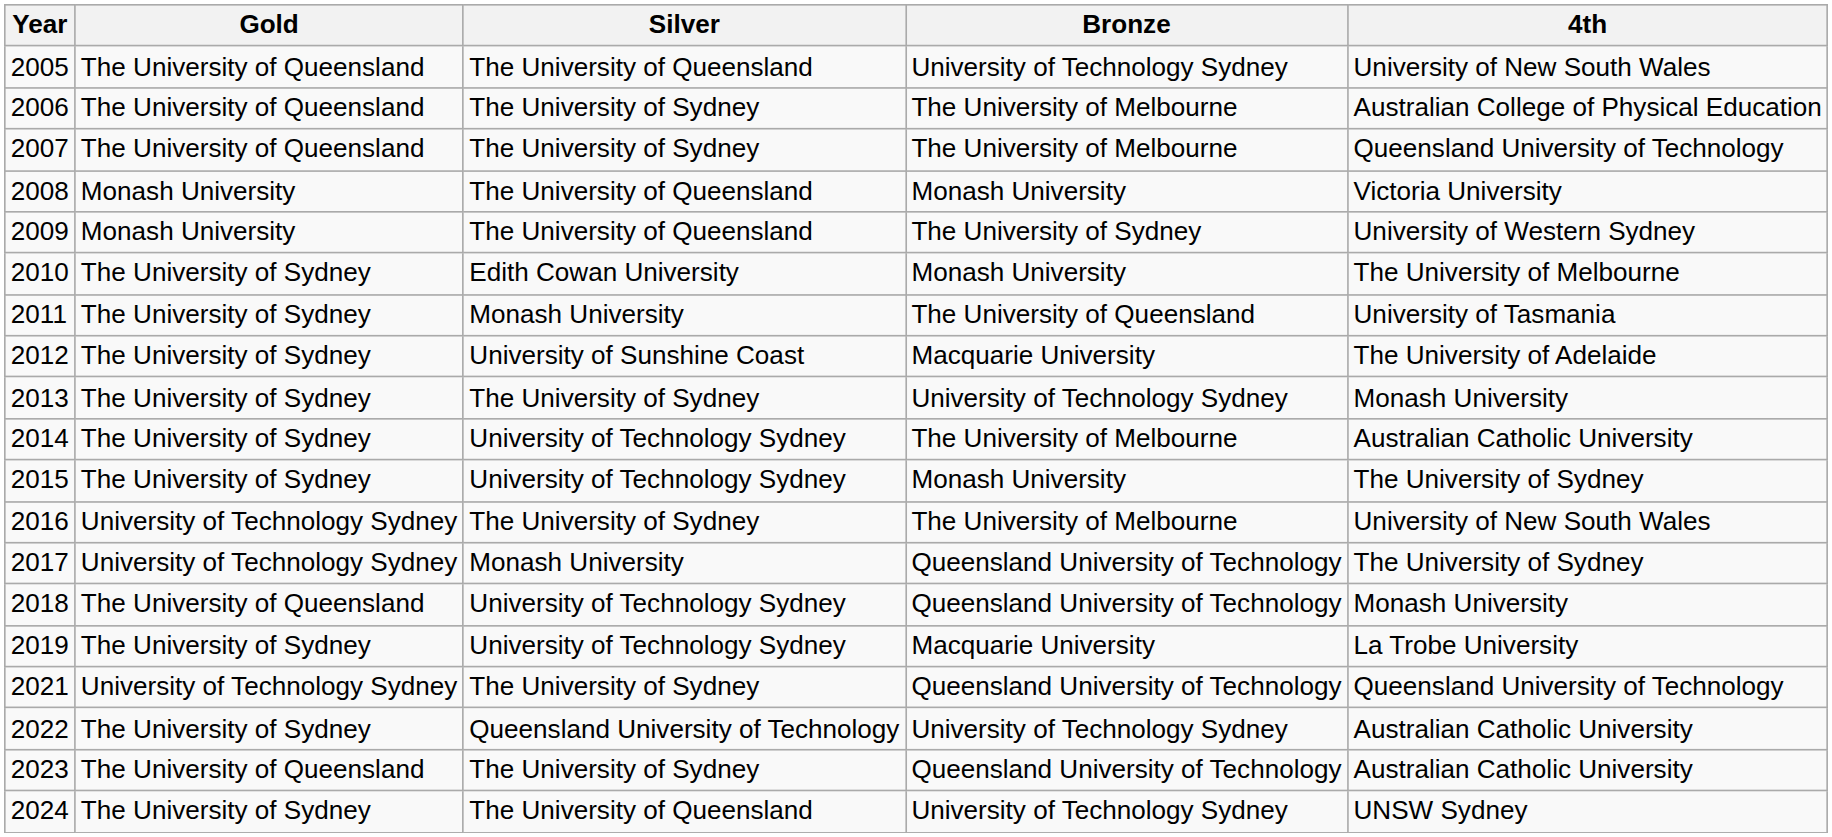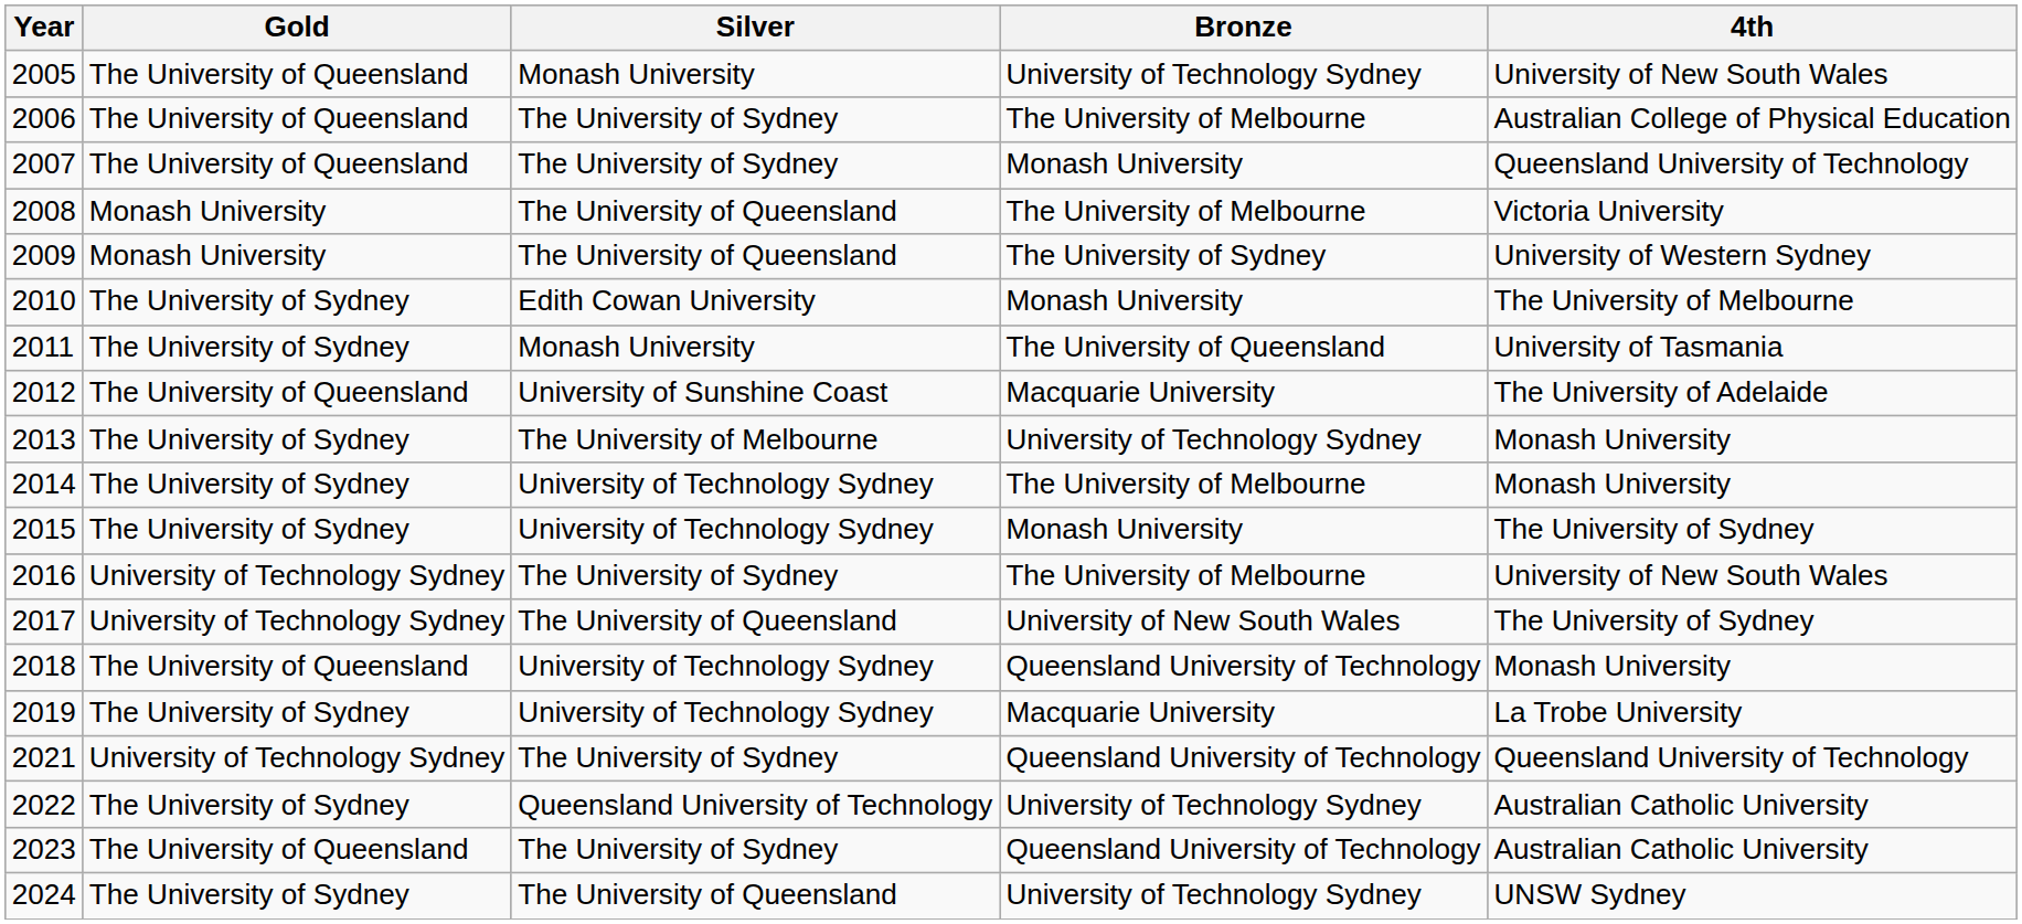 <table class="wikitable">
 <tr>
 <th>Year</th>
 <th>Gold</th>
 <th>Silver</th>
 <th>Bronze</th>
 <th>4th</th>
 </tr>
 <tr>
 <td>2005</td>
 <td>The University of Queensland</td>
-<td>The University of Queensland</td>
+<td>Monash University</td>
 <td>University of Technology Sydney</td>
 <td>University of New South Wales</td>
 </tr>
 <tr>
 <td>2006</td>
 <td>The University of Queensland</td>
 <td>The University of Sydney</td>
 <td>The University of Melbourne</td>
 <td>Australian College of Physical Education</td>
 </tr>
 <tr>
 <td>2007</td>
 <td>The University of Queensland</td>
 <td>The University of Sydney</td>
-<td>The University of Melbourne</td>
+<td>Monash University</td>
 <td>Queensland University of Technology</td>
 </tr>
 <tr>
 <td>2008</td>
 <td>Monash University</td>
 <td>The University of Queensland</td>
-<td>Monash University</td>
+<td>The University of Melbourne</td>
 <td>Victoria University</td>
 </tr>
 <tr>
 <td>2009</td>
 <td>Monash University</td>
 <td>The University of Queensland</td>
 <td>The University of Sydney</td>
 <td>University of Western Sydney</td>
 </tr>
 <tr>
 <td>2010</td>
 <td>The University of Sydney</td>
 <td>Edith Cowan University</td>
 <td>Monash University</td>
 <td>The University of Melbourne</td>
 </tr>
 <tr>
 <td>2011</td>
 <td>The University of Sydney</td>
 <td>Monash University</td>
 <td>The University of Queensland</td>
 <td>University of Tasmania</td>
 </tr>
 <tr>
 <td>2012</td>
-<td>The University of Sydney</td>
+<td>The University of Queensland</td>
 <td>University of Sunshine Coast</td>
 <td>Macquarie University</td>
 <td>The University of Adelaide</td>
 </tr>
 <tr>
 <td>2013</td>
 <td>The University of Sydney</td>
-<td>The University of Sydney</td>
+<td>The University of Melbourne</td>
 <td>University of Technology Sydney</td>
 <td>Monash University</td>
 </tr>
 <tr>
 <td>2014</td>
 <td>The University of Sydney</td>
 <td>University of Technology Sydney</td>
 <td>The University of Melbourne</td>
-<td>Australian Catholic University</td>
+<td>Monash University</td>
 </tr>
 <tr>
 <td>2015</td>
 <td>The University of Sydney</td>
 <td>University of Technology Sydney</td>
 <td>Monash University</td>
 <td>The University of Sydney</td>
 </tr>
 <tr>
 <td>2016</td>
 <td>University of Technology Sydney</td>
 <td>The University of Sydney</td>
 <td>The University of Melbourne</td>
 <td>University of New South Wales</td>
 </tr>
 <tr>
 <td>2017</td>
 <td>University of Technology Sydney</td>
-<td>Monash University</td>
-<td>Queensland University of Technology</td>
+<td>The University of Queensland</td>
+<td>University of New South Wales</td>
 <td>The University of Sydney</td>
 </tr>
 <tr>
 <td>2018</td>
 <td>The University of Queensland</td>
 <td>University of Technology Sydney</td>
 <td>Queensland University of Technology</td>
 <td>Monash University</td>
 </tr>
 <tr>
 <td>2019</td>
 <td>The University of Sydney</td>
 <td>University of Technology Sydney</td>
 <td>Macquarie University</td>
 <td>La Trobe University</td>
 </tr>
 <tr>
 <td>2021</td>
 <td>University of Technology Sydney</td>
 <td>The University of Sydney</td>
 <td>Queensland University of Technology</td>
 <td>Queensland University of Technology</td>
 </tr>
 <tr>
 <td>2022</td>
 <td>The University of Sydney</td>
 <td>Queensland University of Technology</td>
 <td>University of Technology Sydney</td>
 <td>Australian Catholic University</td>
 </tr>
 <tr>
 <td>2023</td>
 <td>The University of Queensland</td>
 <td>The University of Sydney</td>
 <td>Queensland University of Technology</td>
 <td>Australian Catholic University</td>
 </tr>
 <tr>
 <td>2024</td>
 <td>The University of Sydney</td>
 <td>The University of Queensland</td>
 <td>University of Technology Sydney</td>
 <td>UNSW Sydney</td>
 </tr>
 </table>
